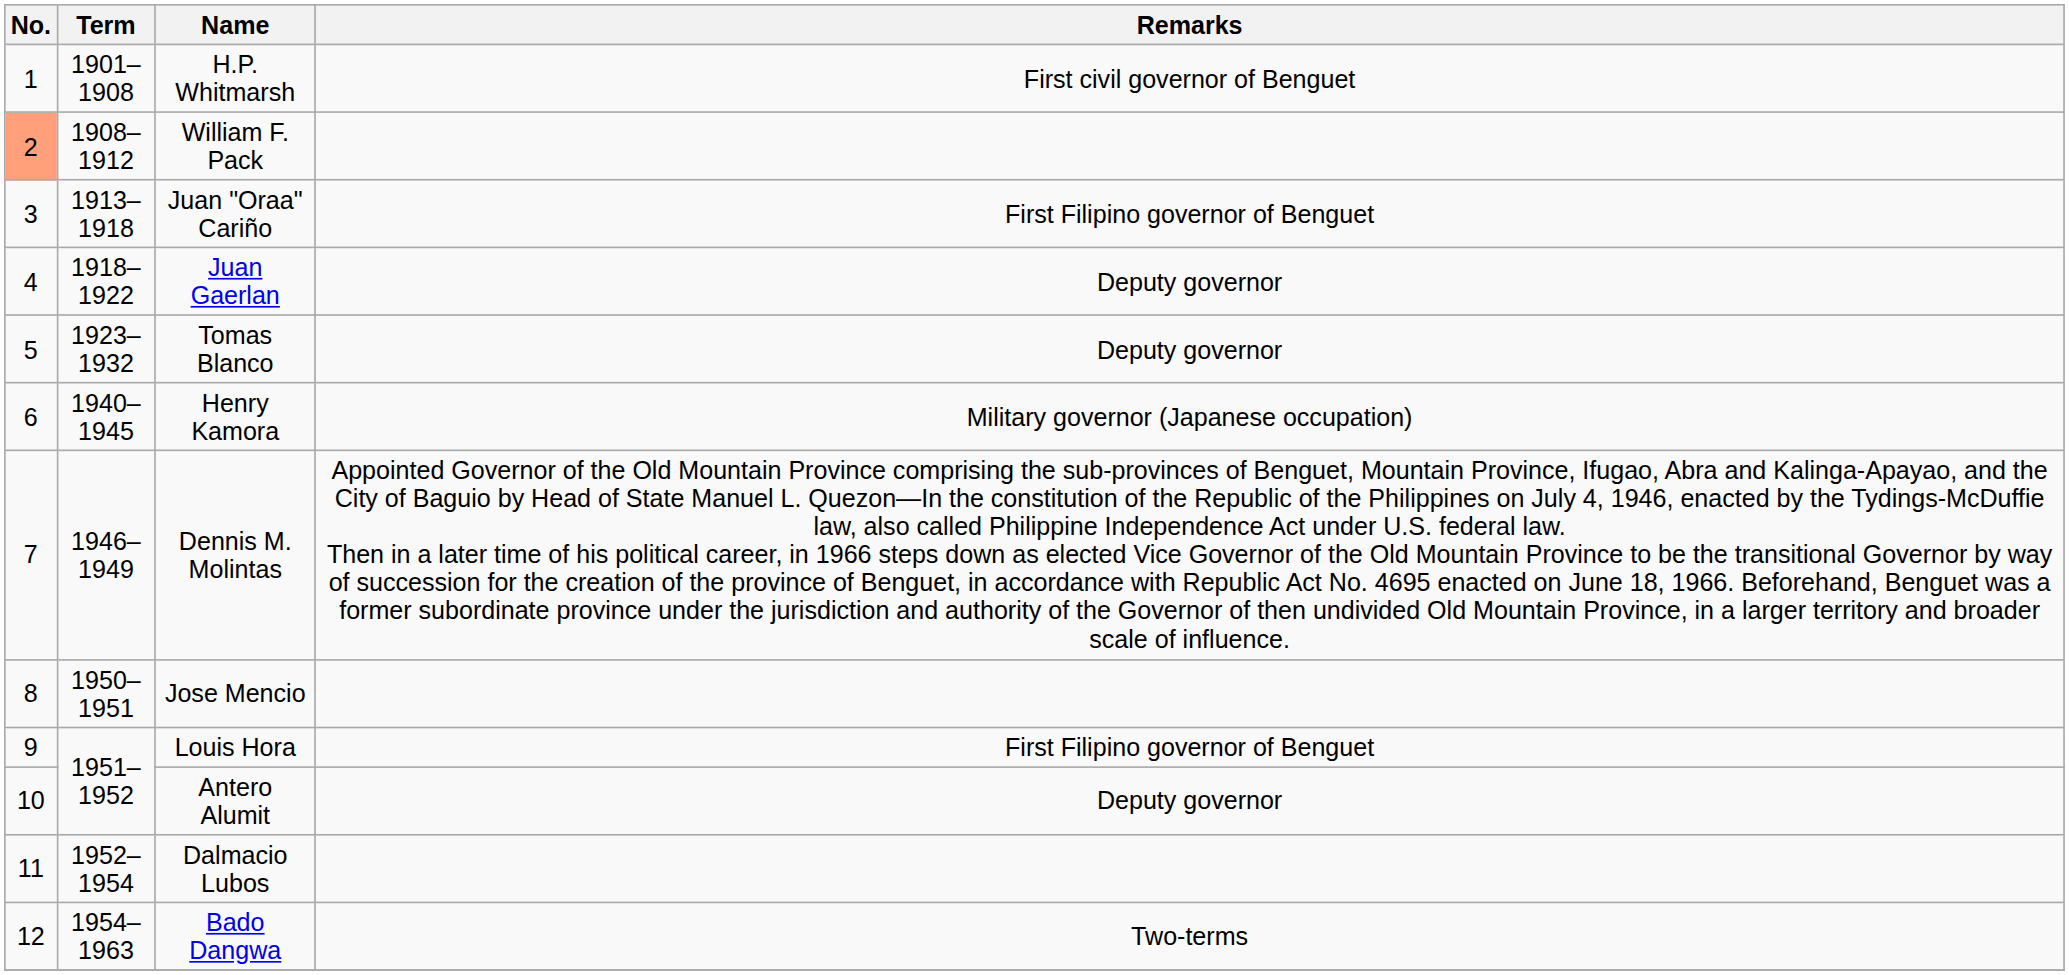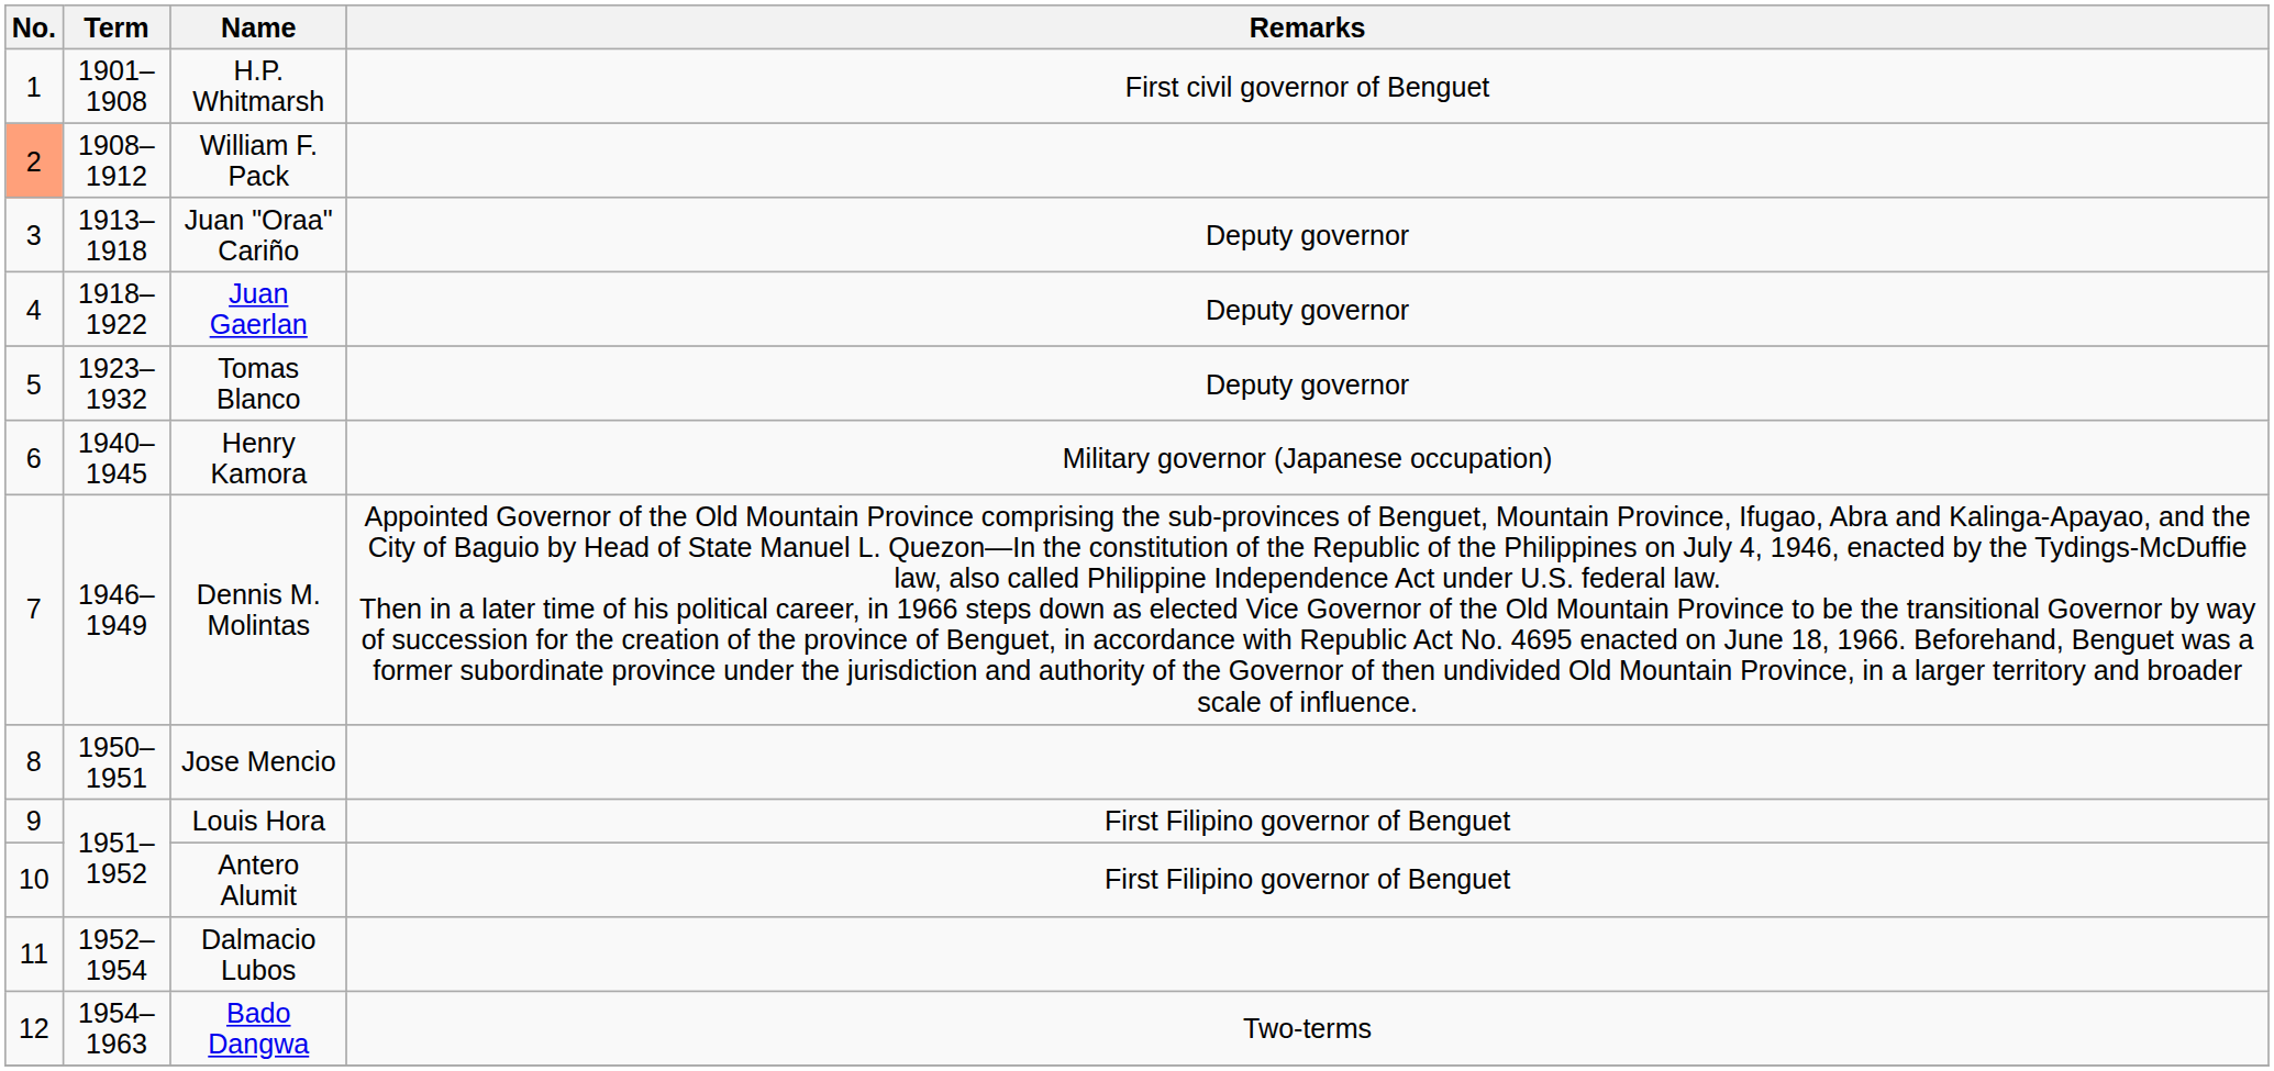 <table class="wikitable" style="vertical-align:top;text-align:center;font-size:95%;">
 <tr>
 <th>No.</th>
 <th>Term</th>
 <th>Name</th>
 <th>Remarks</th>
 </tr>
 <tr>
 <td>1</td>
 <td>1901–1908</td>
 <td>H.P. Whitmarsh</td>
 <td>First civil governor of Benguet</td>
 </tr>
 <tr>
 <td style="background: lightsalmon;">2</td>
 <td>1908–1912</td>
 <td>William F. Pack</td>
 <td></td>
 </tr>
 <tr>
 <td>3</td>
 <td>1913–1918</td>
 <td>Juan "Oraa" Cariño</td>
-<td>First Filipino governor of Benguet</td>
+<td>Deputy governor</td>
 </tr>
 <tr>
 <td>4</td>
 <td>1918–1922</td>
 <td><a href='#'>Juan Gaerlan</a></td>
 <td>Deputy governor</td>
 </tr>
 <tr>
 <td>5</td>
 <td>1923–1932</td>
 <td>Tomas Blanco</td>
 <td>Deputy governor</td>
 </tr>
 <tr>
 <td>6</td>
 <td>1940–1945</td>
 <td>Henry Kamora</td>
 <td>Military governor (Japanese occupation)</td>
 </tr>
 <tr>
 <td>7</td>
 <td>1946–1949</td>
 <td>Dennis M. Molintas</td>
 <td>Appointed Governor of the Old Mountain Province comprising the sub-provinces of Benguet, Mountain Province, Ifugao, Abra and Kalinga-Apayao, and the City of Baguio by Head of State Manuel L. Quezon—In the constitution of the Republic of the Philippines on July 4, 1946, enacted by the Tydings-McDuffie law, also called Philippine Independence Act under U.S. federal law.<br>Then in a later time of his political career, in 1966 steps down as elected Vice Governor of the Old Mountain  Province to be the transitional Governor by way of succession for the creation of the province of Benguet, in accordance with Republic Act No. 4695 enacted on June 18, 1966. Beforehand, Benguet was a former subordinate province under the jurisdiction and authority of the Governor of then undivided Old Mountain Province, in a larger territory and broader scale of influence.</td>
 </tr>
 <tr>
 <td>8</td>
 <td>1950–1951</td>
 <td>Jose Mencio</td>
 <td></td>
 </tr>
 <tr>
 <td>9</td>
 <td rowspan="2">1951–1952</td>
 <td>Louis Hora</td>
 <td>First Filipino governor of Benguet</td>
 </tr>
 <tr>
 <td>10</td>
 <td>Antero Alumit</td>
-<td>Deputy governor</td>
+<td>First Filipino governor of Benguet</td>
 </tr>
 <tr>
 <td>11</td>
 <td>1952–1954</td>
 <td>Dalmacio Lubos</td>
 <td></td>
 </tr>
 <tr>
 <td>12</td>
 <td>1954–1963</td>
 <td><a href='#'>Bado Dangwa</a></td>
 <td>Two-terms</td>
 </tr>
 <tr>
 </tr>
 </table>
